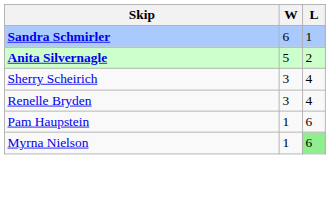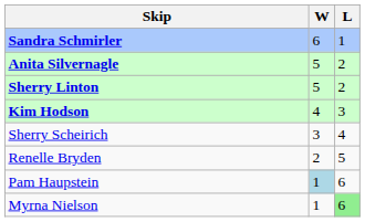 <table class="wikitable">
 <tr>
 <th bgcolor="#efefef" width="320">Skip</th>
 <th bgcolor="#efefef" width="20">W</th>
 <th bgcolor="#efefef" width="20">L</th>
 </tr>
 <tr bgcolor="#aac9fc">
 <td><strong><a href='#'>Sandra Schmirler</a></strong></td>
 <td>6</td>
 <td>1</td>
 </tr>
 <tr bgcolor="#ccffcc">
 <td><strong><a href='#'>Anita Silvernagle</a></strong></td>
 <td>5</td>
 <td>2</td>
 </tr>
+<tr bgcolor="#ccffcc">
+<td><strong><a href='#'>Sherry Linton</a></strong></td>
+<td>5</td>
+<td>2</td>
+</tr>
+<tr bgcolor="#ccffcc">
+<td><strong><a href='#'>Kim Hodson</a></strong></td>
+<td>4</td>
+<td>3</td>
+</tr>
 <tr>
 <td><a href='#'>Sherry Scheirich</a></td>
 <td>3</td>
 <td>4</td>
 </tr>
 <tr>
 <td><a href='#'>Renelle Bryden</a></td>
-<td>3</td>
-<td>4</td>
+<td>2</td>
+<td>5</td>
 </tr>
 <tr>
 <td><a href='#'>Pam Haupstein</a></td>
-<td>1</td>
+<td style="background: lightblue;">1</td>
 <td>6</td>
 </tr>
 <tr>
 <td><a href='#'>Myrna Nielson</a></td>
 <td>1</td>
 <td style="background: lightgreen;">6</td>
 </tr>
 </table>
